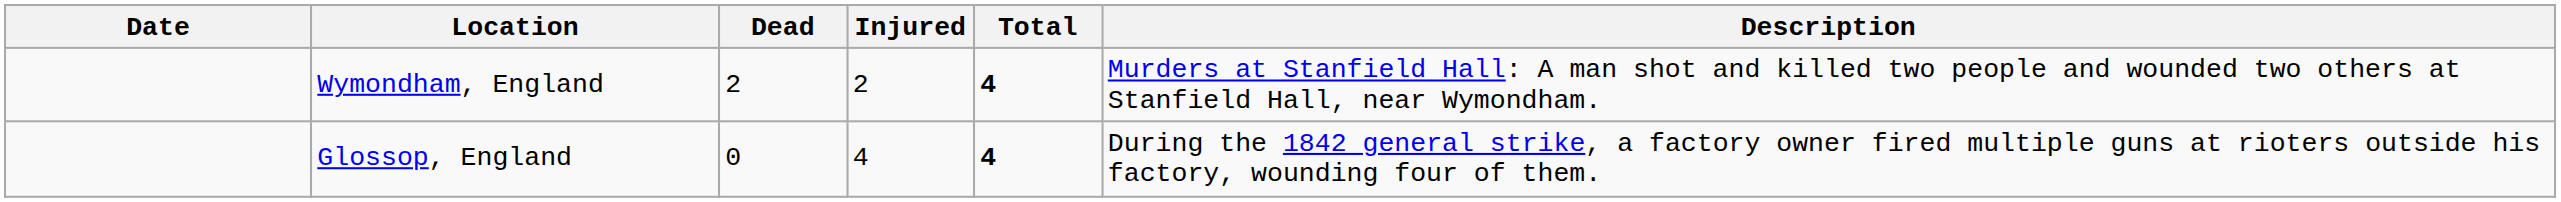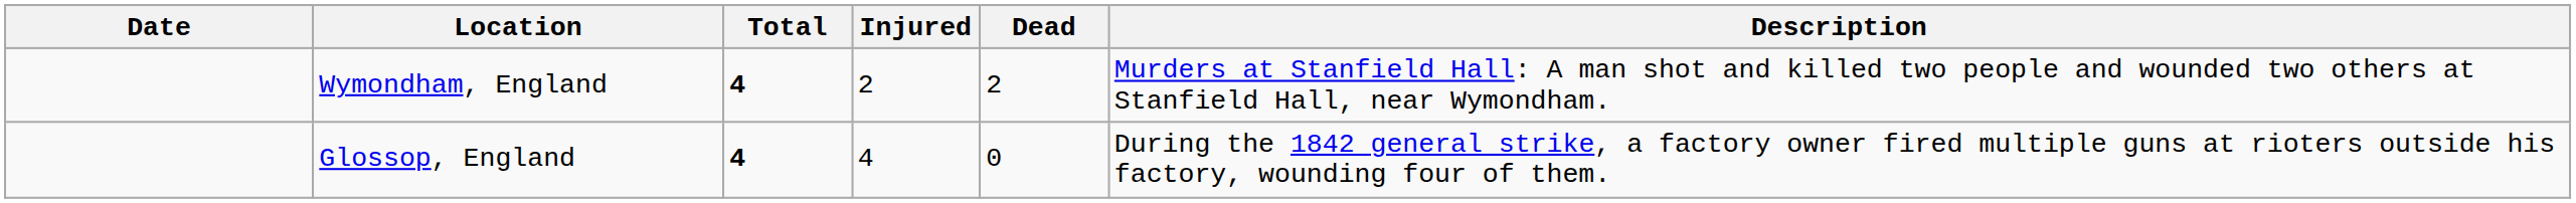 <table class="wikitable sortable mw-datatable">
 <tr>
 <th width=12%>Date</th>
 <th width=16%>Location</th>
+<th width=5%>Total</th>
+<th width=5%>Injured</th>
 <th width=5%>Dead</th>
-<th width=5%>Injured</th>
-<th width=5%>Total</th>
 <th width=60%>Description</th>
 </tr>
 <tr>
 <td></td>
 <td><a href='#'>Wymondham</a>, England</td>
+<td><strong>4</strong></td>
 <td>2</td>
 <td>2</td>
-<td><strong>4</strong></td>
 <td><a href='#'>Murders at Stanfield Hall</a>: A man shot and killed two people and wounded two others at Stanfield Hall, near Wymondham.</td>
 </tr>
 <tr>
 <td></td>
 <td><a href='#'>Glossop</a>, England</td>
+<td><strong>4</strong></td>
+<td>4</td>
 <td>0</td>
-<td>4</td>
-<td><strong>4</strong></td>
 <td>During the <a href='#'>1842 general strike</a>, a factory owner fired multiple guns at rioters outside his factory, wounding four of them.</td>
 </tr>
 </table>
